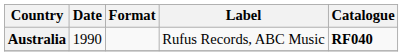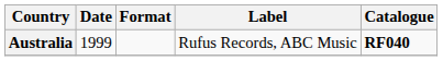 <table class="wikitable plainrowheaders">
 <tr>
 <th scope="col">Country</th>
 <th scope="col">Date</th>
 <th scope="col">Format</th>
 <th scope="col">Label</th>
 <th scope="col">Catalogue</th>
 </tr>
 <tr>
 <th scope="row">Australia</th>
-<td>1990</td>
+<td>1999</td>
 <td></td>
 <td>Rufus Records, ABC Music</td>
 <td><strong>RF040</strong></td>
 </tr>
 <tr>
 </tr>
 </table>
